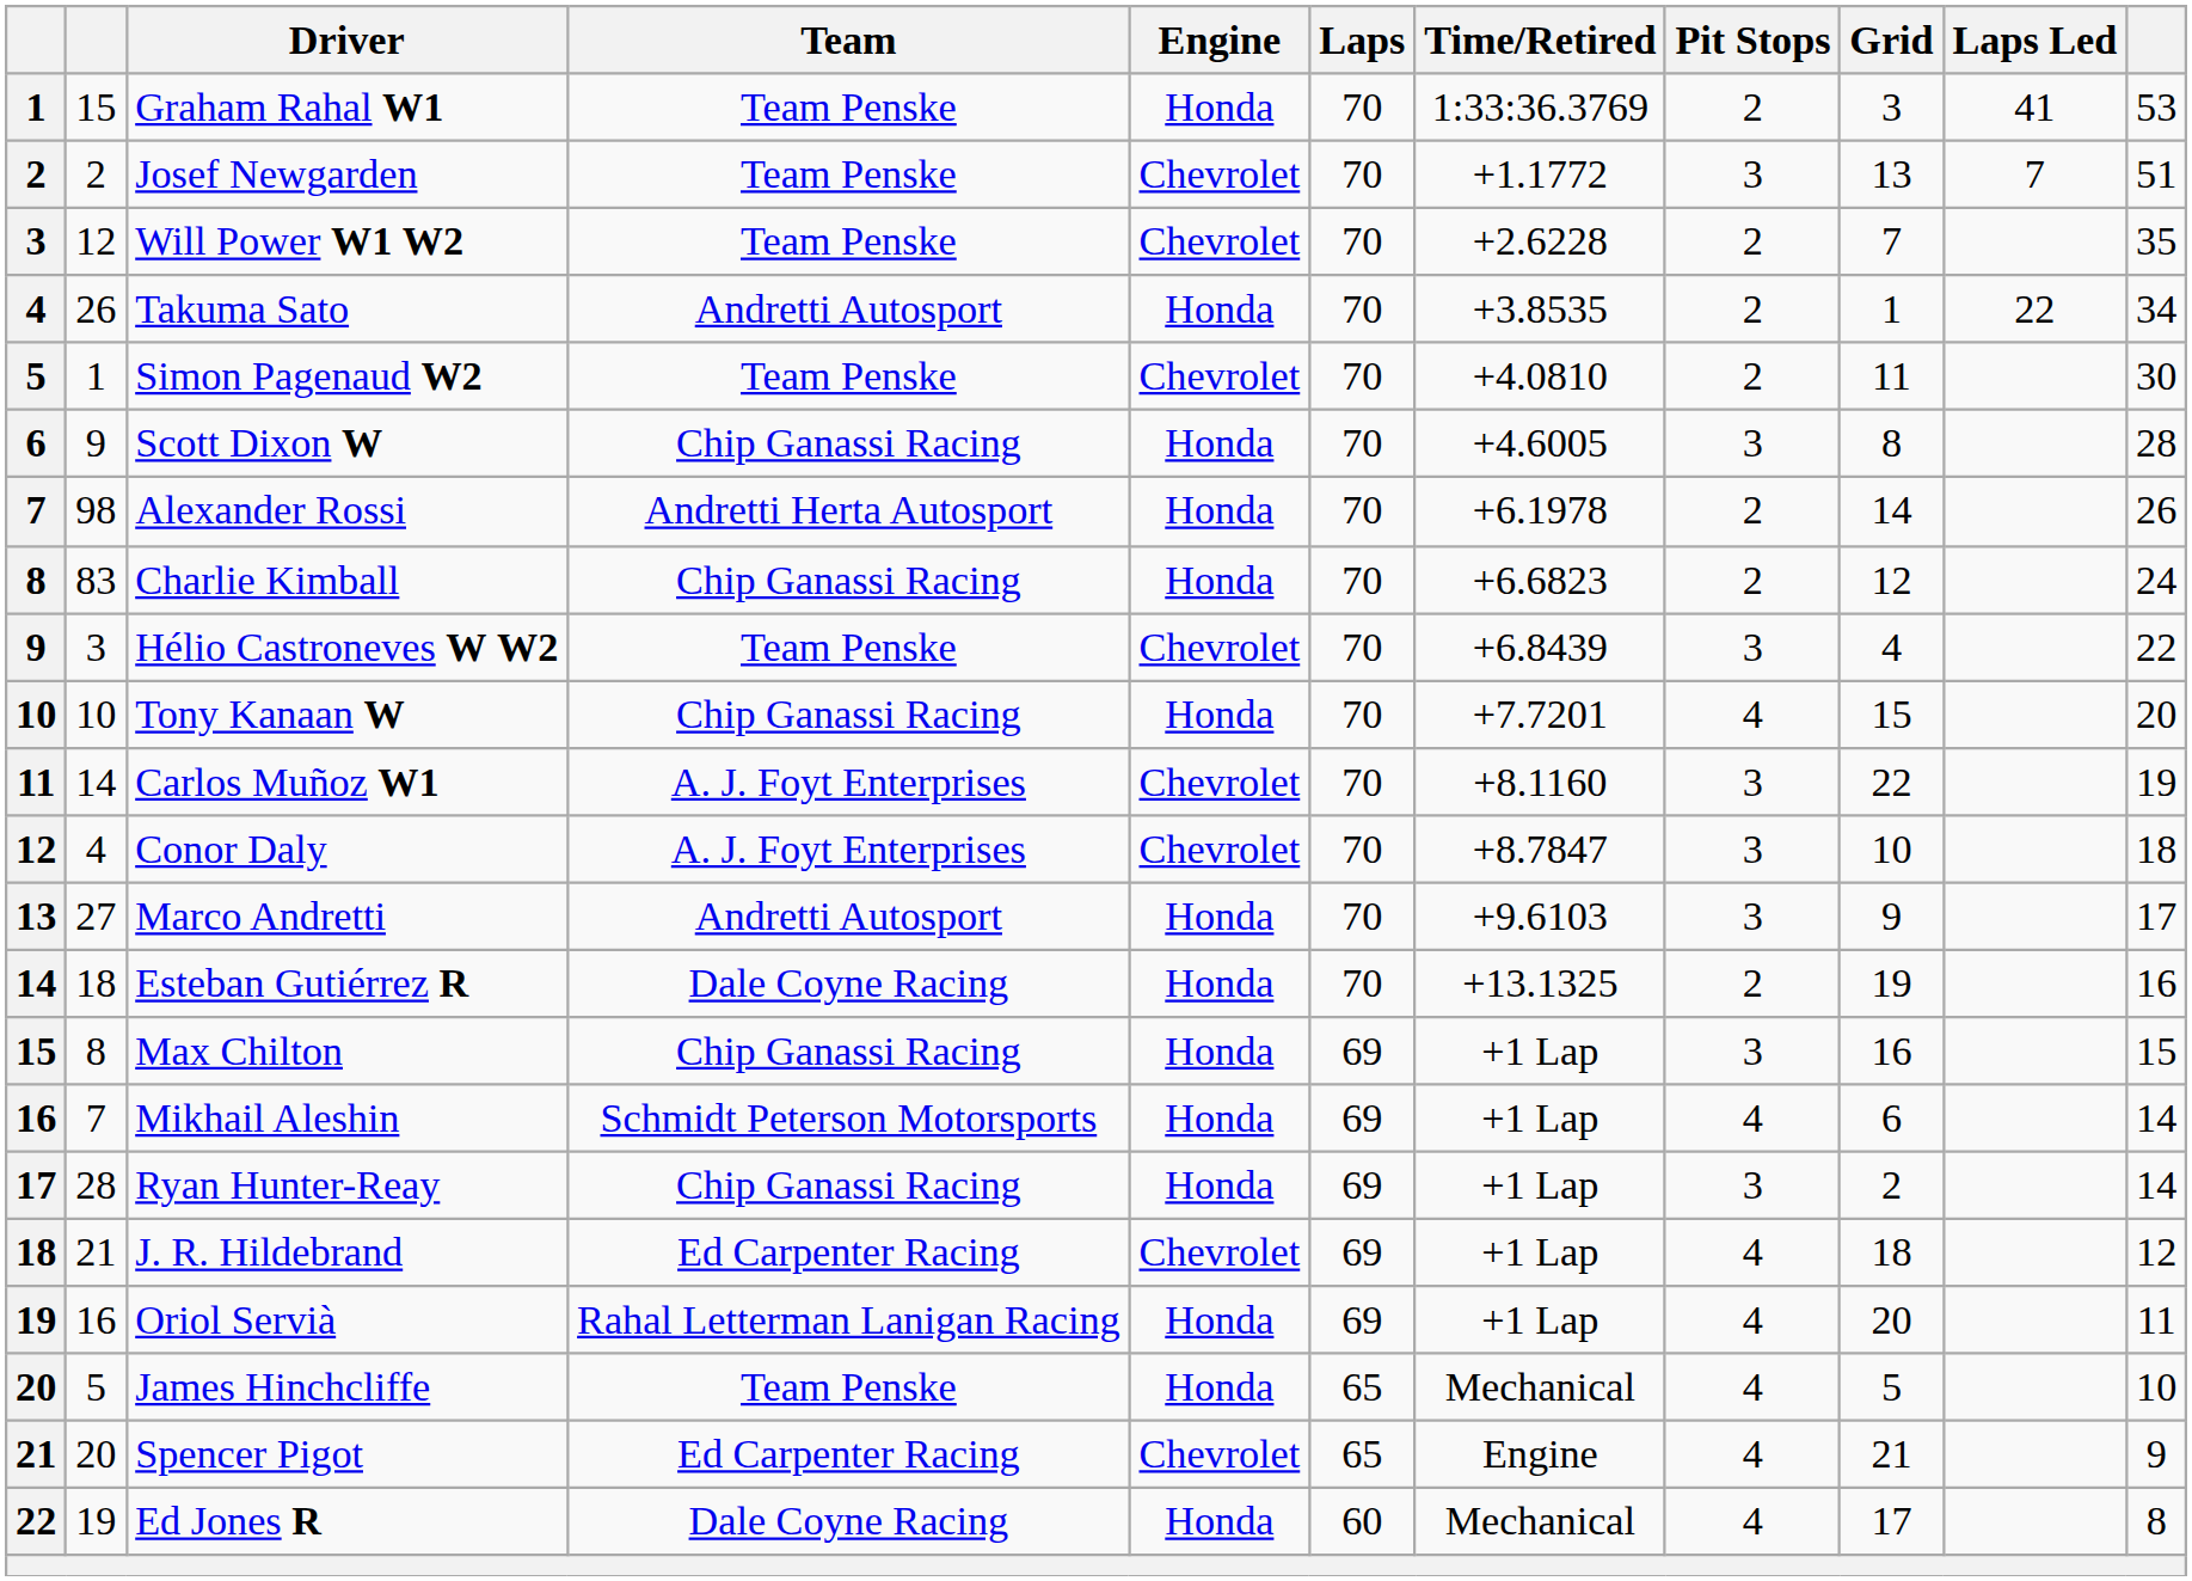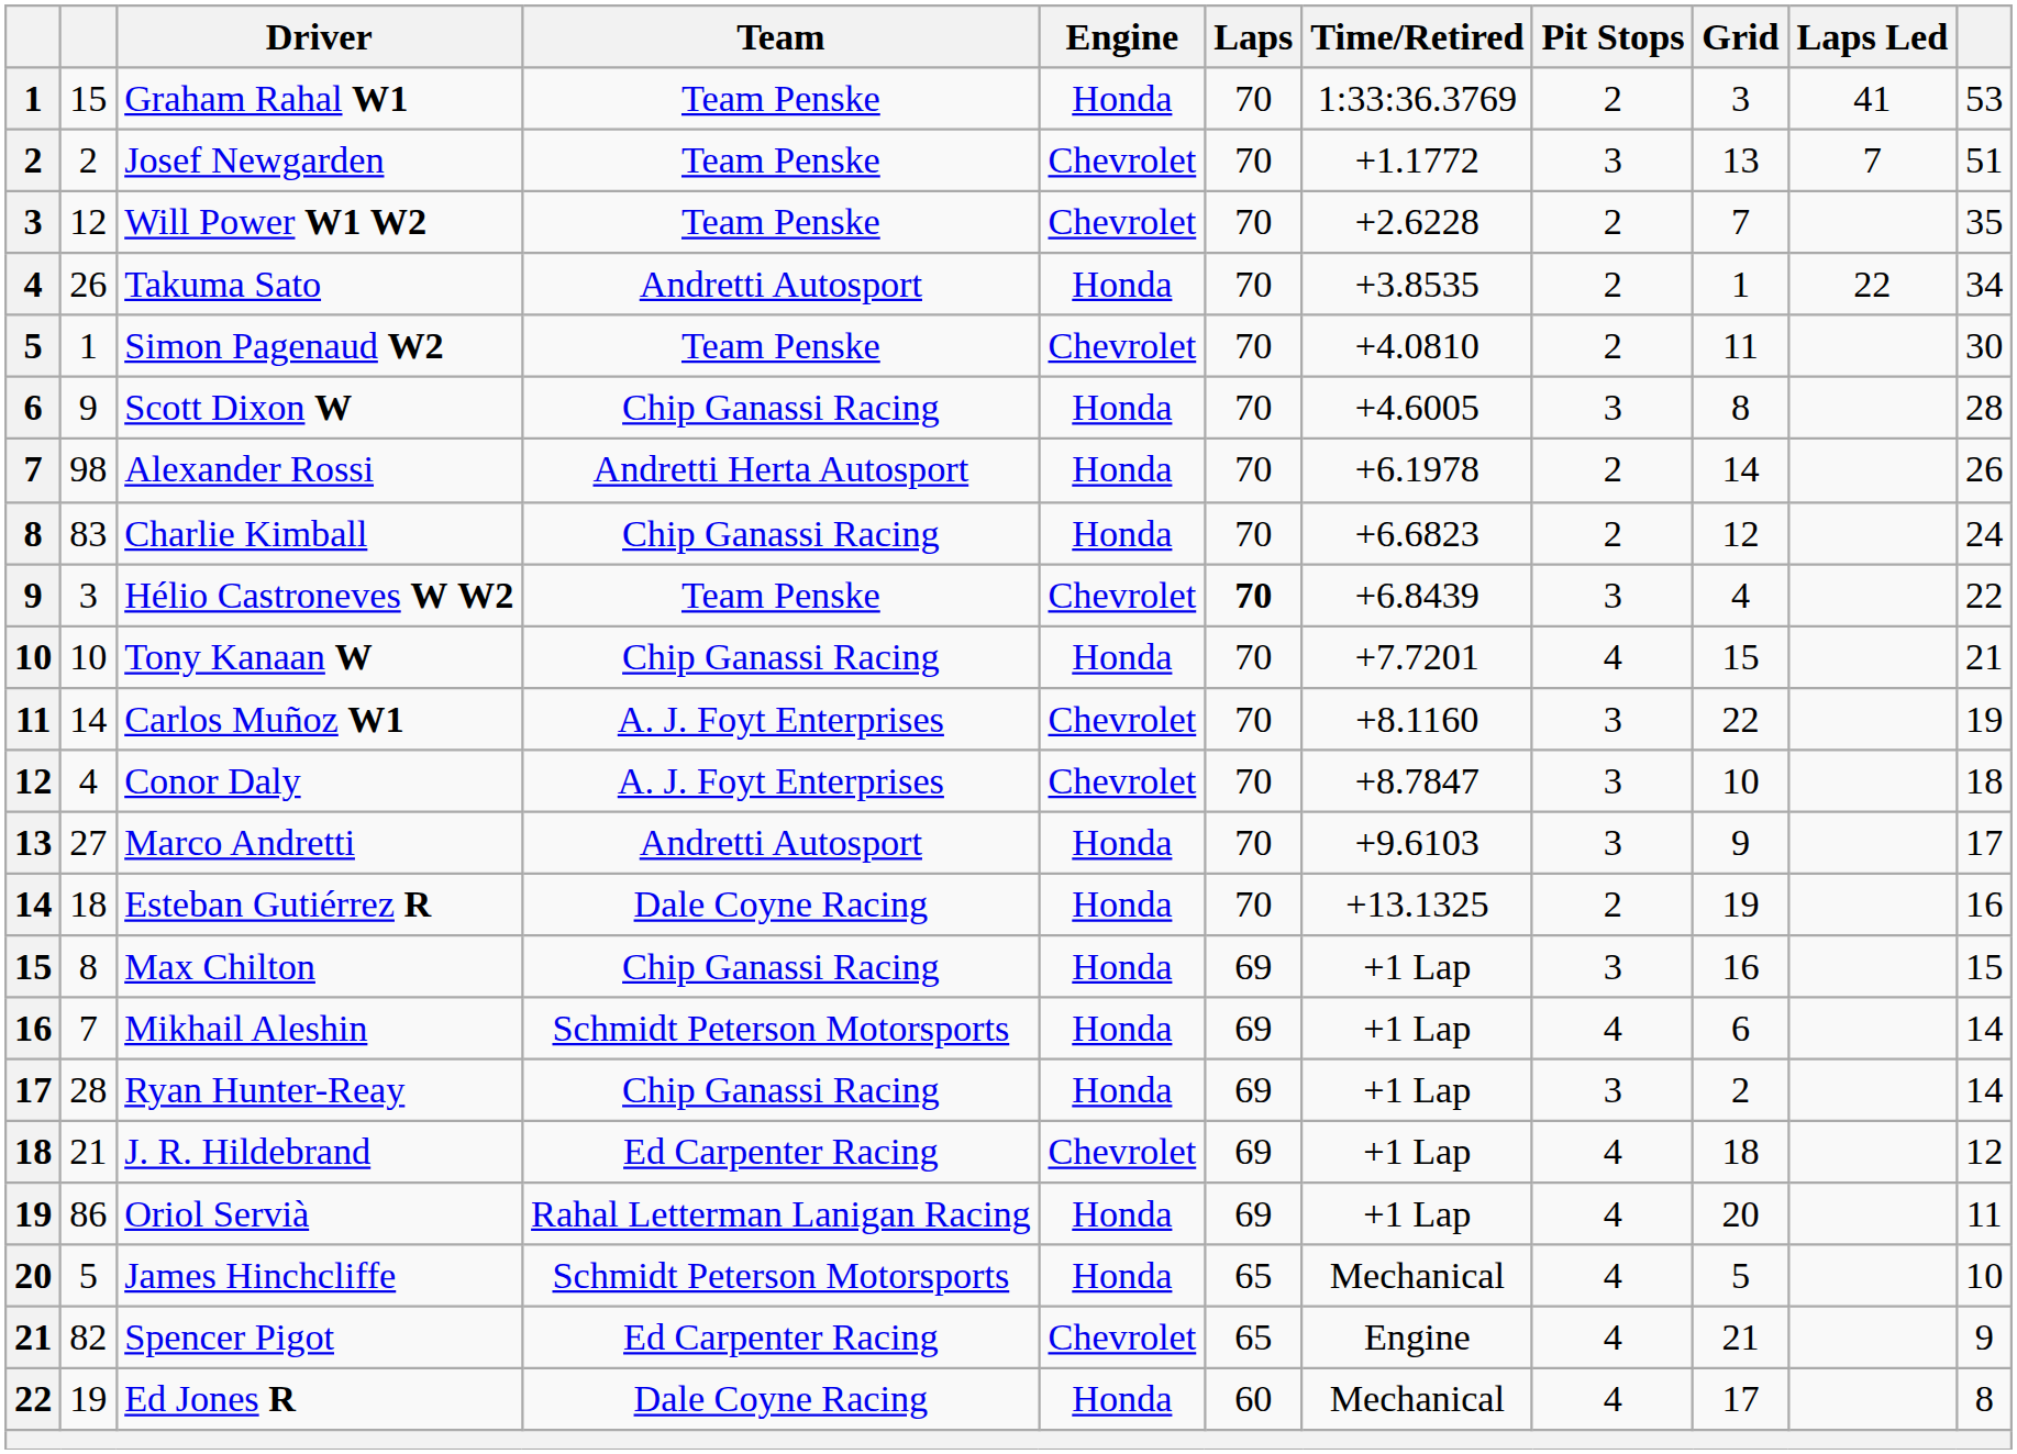 <table class="wikitable" style="text-align:center; font-size: 95%;">
 <tr>
 <th></th>
 <th></th>
 <th>Driver</th>
 <th>Team</th>
 <th>Engine</th>
 <th>Laps</th>
 <th>Time/Retired</th>
 <th>Pit Stops</th>
 <th>Grid</th>
 <th>Laps Led</th>
 <th></th>
 </tr>
 <tr>
 <th>1</th>
 <td>15</td>
 <td align="left"> <a href='#'>Graham Rahal</a> <strong><span>W1</span></strong></td>
 <td><a href='#'>Team Penske</a></td>
 <td><a href='#'>Honda</a></td>
 <td>70</td>
 <td>1:33:36.3769</td>
 <td>2</td>
 <td>3</td>
 <td>41</td>
 <td>53</td>
 </tr>
 <tr>
 <th>2</th>
 <td>2</td>
 <td align="left"> <a href='#'>Josef Newgarden</a></td>
 <td><a href='#'>Team Penske</a></td>
 <td><a href='#'>Chevrolet</a></td>
 <td>70</td>
 <td>+1.1772</td>
 <td>3</td>
 <td>13</td>
 <td>7</td>
 <td>51</td>
 </tr>
 <tr>
 <th>3</th>
 <td>12</td>
 <td align="left"> <a href='#'>Will Power</a> <strong><span>W1</span></strong> <strong><span>W2</span></strong></td>
 <td><a href='#'>Team Penske</a></td>
 <td><a href='#'>Chevrolet</a></td>
 <td>70</td>
 <td>+2.6228</td>
 <td>2</td>
 <td>7</td>
 <td></td>
 <td>35</td>
 </tr>
 <tr>
 <th>4</th>
 <td>26</td>
 <td align="left"> <a href='#'>Takuma Sato</a></td>
 <td><a href='#'>Andretti Autosport</a></td>
 <td><a href='#'>Honda</a></td>
 <td>70</td>
 <td>+3.8535</td>
 <td>2</td>
 <td>1</td>
 <td>22</td>
 <td>34</td>
 </tr>
 <tr>
 <th>5</th>
 <td>1</td>
 <td align="left"> <a href='#'>Simon Pagenaud</a> <strong><span>W2</span></strong></td>
 <td><a href='#'>Team Penske</a></td>
 <td><a href='#'>Chevrolet</a></td>
 <td>70</td>
 <td>+4.0810</td>
 <td>2</td>
 <td>11</td>
 <td></td>
 <td>30</td>
 </tr>
 <tr>
 <th>6</th>
 <td>9</td>
 <td align="left"> <a href='#'>Scott Dixon</a> <strong><span>W</span></strong></td>
 <td><a href='#'>Chip Ganassi Racing</a></td>
 <td><a href='#'>Honda</a></td>
 <td>70</td>
 <td>+4.6005</td>
 <td>3</td>
 <td>8</td>
 <td></td>
 <td>28</td>
 </tr>
 <tr>
 <th>7</th>
 <td>98</td>
 <td align="left"> <a href='#'>Alexander Rossi</a></td>
 <td><a href='#'>Andretti Herta Autosport</a></td>
 <td><a href='#'>Honda</a></td>
 <td>70</td>
 <td>+6.1978</td>
 <td>2</td>
 <td>14</td>
 <td></td>
 <td>26</td>
 </tr>
 <tr>
 <th>8</th>
 <td>83</td>
 <td align="left"> <a href='#'>Charlie Kimball</a></td>
 <td><a href='#'>Chip Ganassi Racing</a></td>
 <td><a href='#'>Honda</a></td>
 <td>70</td>
 <td>+6.6823</td>
 <td>2</td>
 <td>12</td>
 <td></td>
 <td>24</td>
 </tr>
 <tr>
 <th>9</th>
 <td>3</td>
 <td align="left"> <a href='#'>Hélio Castroneves</a> <strong><span>W</span></strong> <strong><span>W2</span></strong></td>
 <td><a href='#'>Team Penske</a></td>
 <td><a href='#'>Chevrolet</a></td>
-<td>70</td>
+<td><strong>70</strong></td>
 <td>+6.8439</td>
 <td>3</td>
 <td>4</td>
 <td></td>
 <td>22</td>
 </tr>
 <tr>
 <th>10</th>
 <td>10</td>
 <td align="left"> <a href='#'>Tony Kanaan</a> <strong><span>W</span></strong></td>
 <td><a href='#'>Chip Ganassi Racing</a></td>
 <td><a href='#'>Honda</a></td>
 <td>70</td>
 <td>+7.7201</td>
 <td>4</td>
 <td>15</td>
 <td></td>
-<td>20</td>
+<td>21</td>
 </tr>
 <tr>
 <th>11</th>
 <td>14</td>
 <td align="left"> <a href='#'>Carlos Muñoz</a> <strong><span>W1</span></strong></td>
 <td><a href='#'>A. J. Foyt Enterprises</a></td>
 <td><a href='#'>Chevrolet</a></td>
 <td>70</td>
 <td>+8.1160</td>
 <td>3</td>
 <td>22</td>
 <td></td>
 <td>19</td>
 </tr>
 <tr>
 <th>12</th>
 <td>4</td>
 <td align="left"> <a href='#'>Conor Daly</a></td>
 <td><a href='#'>A. J. Foyt Enterprises</a></td>
 <td><a href='#'>Chevrolet</a></td>
 <td>70</td>
 <td>+8.7847</td>
 <td>3</td>
 <td>10</td>
 <td></td>
 <td>18</td>
 </tr>
 <tr>
 <th>13</th>
 <td>27</td>
 <td align="left"> <a href='#'>Marco Andretti</a></td>
 <td><a href='#'>Andretti Autosport</a></td>
 <td><a href='#'>Honda</a></td>
 <td>70</td>
 <td>+9.6103</td>
 <td>3</td>
 <td>9</td>
 <td></td>
 <td>17</td>
 </tr>
 <tr>
 <th>14</th>
 <td>18</td>
 <td align="left"> <a href='#'>Esteban Gutiérrez</a> <strong><span>R</span></strong></td>
 <td><a href='#'>Dale Coyne Racing</a></td>
 <td><a href='#'>Honda</a></td>
 <td>70</td>
 <td>+13.1325</td>
 <td>2</td>
 <td>19</td>
 <td></td>
 <td>16</td>
 </tr>
 <tr>
 <th>15</th>
 <td>8</td>
 <td align="left"> <a href='#'>Max Chilton</a></td>
 <td><a href='#'>Chip Ganassi Racing</a></td>
 <td><a href='#'>Honda</a></td>
 <td>69</td>
 <td>+1 Lap</td>
 <td>3</td>
 <td>16</td>
 <td></td>
 <td>15</td>
 </tr>
 <tr>
 <th>16</th>
 <td>7</td>
 <td align="left"> <a href='#'>Mikhail Aleshin</a></td>
 <td><a href='#'>Schmidt Peterson Motorsports</a></td>
 <td><a href='#'>Honda</a></td>
 <td>69</td>
 <td>+1 Lap</td>
 <td>4</td>
 <td>6</td>
 <td></td>
 <td>14</td>
 </tr>
 <tr>
 <th>17</th>
 <td>28</td>
 <td align="left"> <a href='#'>Ryan Hunter-Reay</a></td>
 <td><a href='#'>Chip Ganassi Racing</a></td>
 <td><a href='#'>Honda</a></td>
 <td>69</td>
 <td>+1 Lap</td>
 <td>3</td>
 <td>2</td>
 <td></td>
 <td>14</td>
 </tr>
 <tr>
 <th>18</th>
 <td>21</td>
 <td align="left"> <a href='#'>J. R. Hildebrand</a></td>
 <td><a href='#'>Ed Carpenter Racing</a></td>
 <td><a href='#'>Chevrolet</a></td>
 <td>69</td>
 <td>+1 Lap</td>
 <td>4</td>
 <td>18</td>
 <td></td>
 <td>12</td>
 </tr>
 <tr>
 <th>19</th>
-<td>16</td>
+<td>86</td>
 <td align="left"> <a href='#'>Oriol Servià</a></td>
 <td><a href='#'>Rahal Letterman Lanigan Racing</a></td>
 <td><a href='#'>Honda</a></td>
 <td>69</td>
 <td>+1 Lap</td>
 <td>4</td>
 <td>20</td>
 <td></td>
 <td>11</td>
 </tr>
 <tr>
 <th>20</th>
 <td>5</td>
 <td align="left"> <a href='#'>James Hinchcliffe</a></td>
-<td><a href='#'>Team Penske</a></td>
+<td><a href='#'>Schmidt Peterson Motorsports</a></td>
 <td><a href='#'>Honda</a></td>
 <td>65</td>
 <td>Mechanical</td>
 <td>4</td>
 <td>5</td>
 <td></td>
 <td>10</td>
 </tr>
 <tr>
 <th>21</th>
-<td>20</td>
+<td>82</td>
 <td align="left"> <a href='#'>Spencer Pigot</a></td>
 <td><a href='#'>Ed Carpenter Racing</a></td>
 <td><a href='#'>Chevrolet</a></td>
 <td>65</td>
 <td>Engine</td>
 <td>4</td>
 <td>21</td>
 <td></td>
 <td>9</td>
 </tr>
 <tr>
 <th>22</th>
 <td>19</td>
 <td align="left"> <a href='#'>Ed Jones</a> <strong><span>R</span></strong></td>
 <td><a href='#'>Dale Coyne Racing</a></td>
 <td><a href='#'>Honda</a></td>
 <td>60</td>
 <td>Mechanical</td>
 <td>4</td>
 <td>17</td>
 <td></td>
 <td>8</td>
 </tr>
 <tr>
 <th colspan=11 align=center></th>
 </tr>
 </table>
